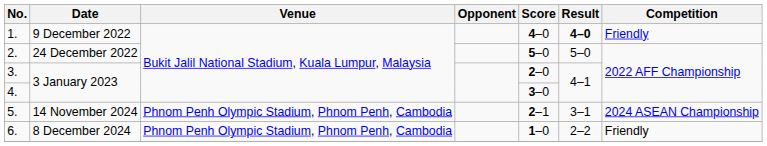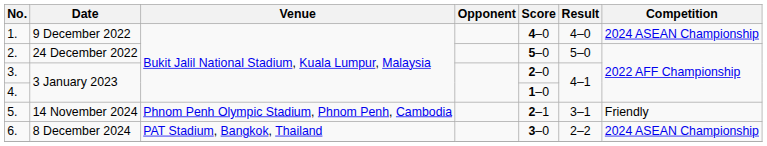 <table class="wikitable">
 <tr>
 <th>No.</th>
 <th>Date</th>
 <th>Venue</th>
 <th>Opponent</th>
 <th>Score</th>
 <th>Result</th>
 <th>Competition</th>
 </tr>
 <tr>
 <td>1.</td>
 <td>9 December 2022</td>
 <td rowspan=4><a href='#'>Bukit Jalil National Stadium</a>, <a href='#'>Kuala Lumpur</a>, <a href='#'>Malaysia</a></td>
 <td></td>
 <td align=center><strong>4</strong>–0</td>
-<td align=center><strong>4–0</strong></td>
-<td><a href='#'>Friendly</a></td>
+<td align=center>4–0</td>
+<td><a href='#'>2024 ASEAN Championship</a></td>
 </tr>
 <tr>
 <td>2.</td>
 <td>24 December 2022</td>
 <td></td>
 <td align=center><strong>5</strong>–0</td>
 <td align=center>5–0</td>
 <td rowspan=3><a href='#'>2022 AFF Championship</a></td>
 </tr>
 <tr>
 <td>3.</td>
 <td rowspan=2>3 January 2023</td>
 <td rowspan=2></td>
 <td align=center><strong>2</strong>–0</td>
 <td rowspan=2 align=center>4–1</td>
 </tr>
 <tr>
 <td>4.</td>
-<td align=center><strong>3</strong>–0</td>
+<td align=center><strong>1</strong>–0</td>
 </tr>
 <tr>
 <td>5.</td>
 <td>14 November 2024</td>
 <td><a href='#'>Phnom Penh Olympic Stadium</a>, <a href='#'>Phnom Penh</a>, <a href='#'>Cambodia</a></td>
 <td></td>
 <td align=center><strong>2</strong>–1</td>
 <td align=center>3–1</td>
-<td><a href='#'>2024 ASEAN Championship</a></td>
+<td>Friendly</td>
 </tr>
 <tr>
 <td>6.</td>
 <td>8 December 2024</td>
-<td><a href='#'>Phnom Penh Olympic Stadium</a>, <a href='#'>Phnom Penh</a>, <a href='#'>Cambodia</a></td>
+<td><a href='#'>PAT Stadium</a>, <a href='#'>Bangkok</a>, <a href='#'>Thailand</a></td>
 <td></td>
-<td align=center><strong>1</strong>–0</td>
+<td align=center><strong>3</strong>–0</td>
 <td align=center>2–2</td>
-<td>Friendly</td>
+<td><a href='#'>2024 ASEAN Championship</a></td>
 </tr>
 <tr>
 </tr>
 </table>
